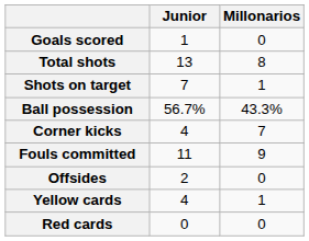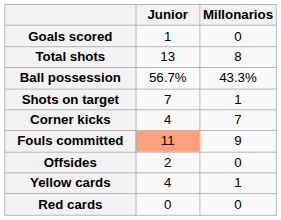 <table class="wikitable" style="text-align: center; margin: 0 auto;">
 <tr>
 <th scope="col" style="width:150px"></th>
 <th scope="col" style="width:70px">Junior</th>
 <th scope="col" style="width:70px">Millonarios</th>
 </tr>
 <tr>
 <th scope=row>Goals scored</th>
 <td>1</td>
 <td>0</td>
 </tr>
 <tr>
 <th scope=row>Total shots</th>
 <td>13</td>
 <td>8</td>
 </tr>
 <tr>
+<th scope=row>Ball possession</th>
+<td>56.7%</td>
+<td>43.3%</td>
+</tr>
+<tr>
 <th scope=row>Shots on target</th>
 <td>7</td>
 <td>1</td>
-</tr>
-<tr>
-<th scope=row>Ball possession</th>
-<td>56.7%</td>
-<td>43.3%</td>
 </tr>
 <tr>
 <th scope=row>Corner kicks</th>
 <td>4</td>
 <td>7</td>
 </tr>
 <tr>
 <th scope=row>Fouls committed</th>
-<td>11</td>
+<td style="background: lightsalmon;">11</td>
 <td>9</td>
 </tr>
 <tr>
 <th scope=row>Offsides</th>
 <td>2</td>
 <td>0</td>
 </tr>
 <tr>
 <th scope=row>Yellow cards</th>
 <td>4</td>
 <td>1</td>
 </tr>
 <tr>
 <th scope=row>Red cards</th>
 <td>0</td>
 <td>0</td>
 </tr>
 </table>
